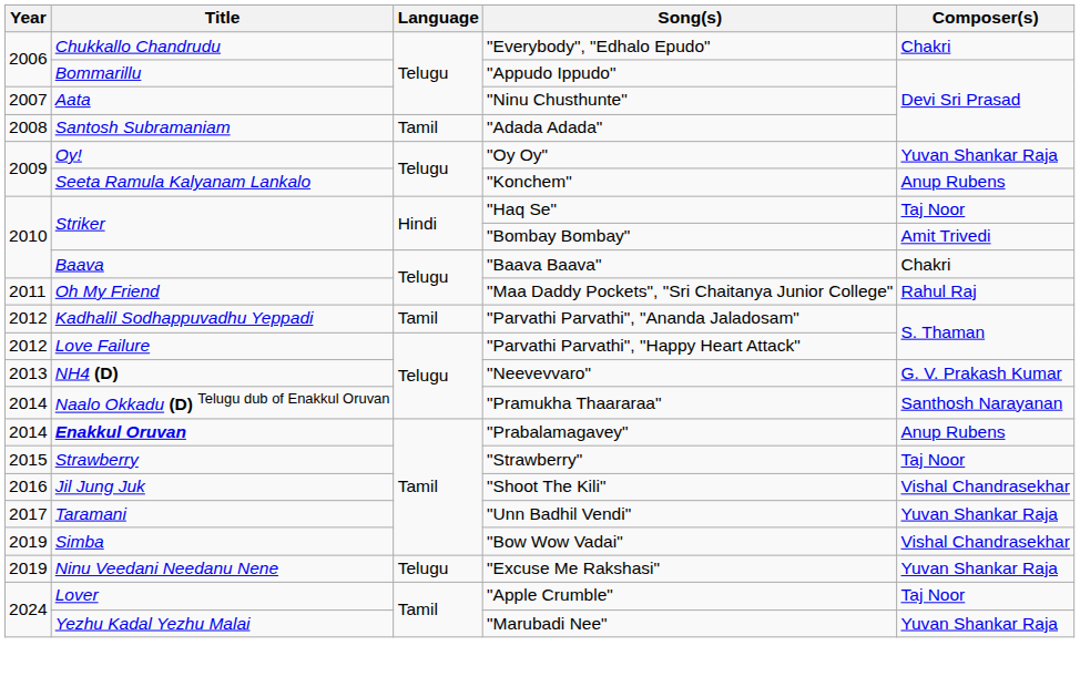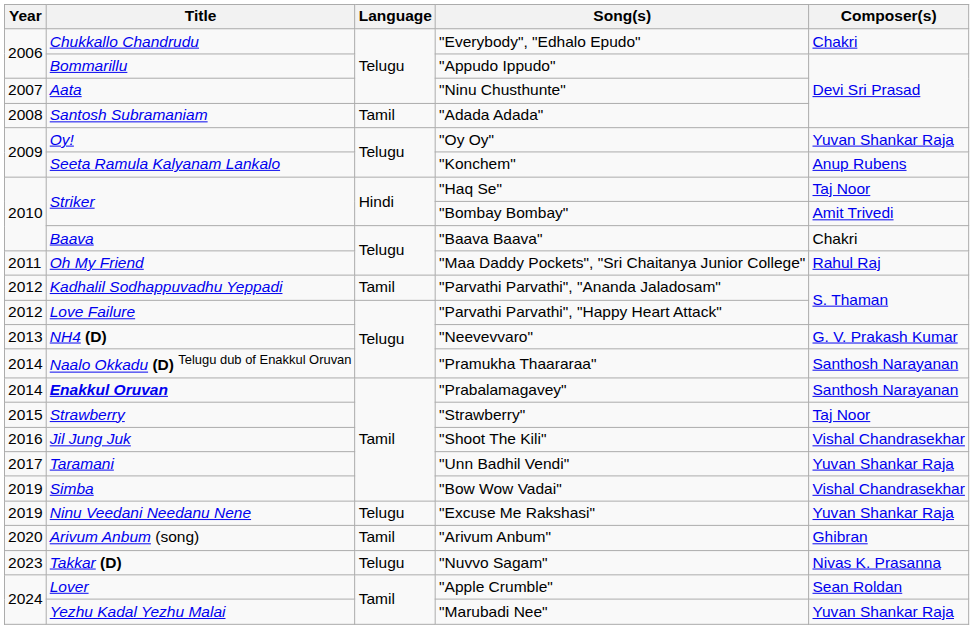 <table class="wikitable sortable collapsible">
 <tr>
 <th>Year</th>
 <th>Title</th>
 <th>Language</th>
 <th>Song(s)</th>
 <th>Composer(s)</th>
 </tr>
 <tr>
 <td rowspan="2">2006</td>
 <td><em><a href='#'>Chukkallo Chandrudu</a></em></td>
 <td rowspan="3">Telugu</td>
 <td>"Everybody", "Edhalo Epudo"</td>
 <td><a href='#'>Chakri</a></td>
 </tr>
 <tr>
 <td><em><a href='#'>Bommarillu</a></em></td>
 <td>"Appudo Ippudo"</td>
 <td rowspan="3"><a href='#'>Devi Sri Prasad</a></td>
 </tr>
 <tr>
 <td>2007</td>
 <td><em><a href='#'>Aata</a></em></td>
 <td>"Ninu Chusthunte"</td>
 </tr>
 <tr>
 <td>2008</td>
 <td><em><a href='#'>Santosh Subramaniam</a></em></td>
 <td>Tamil</td>
 <td>"Adada Adada"</td>
 </tr>
 <tr>
 <td rowspan="2">2009</td>
 <td><em><a href='#'>Oy!</a></em></td>
 <td rowspan="2">Telugu</td>
 <td>"Oy Oy"</td>
 <td><a href='#'>Yuvan Shankar Raja</a></td>
 </tr>
 <tr>
 <td><em><a href='#'>Seeta Ramula Kalyanam Lankalo</a></em></td>
 <td>"Konchem"</td>
 <td><a href='#'>Anup Rubens</a></td>
 </tr>
 <tr>
 <td rowspan="3">2010</td>
 <td rowspan="2"><em><a href='#'>Striker</a></em></td>
 <td rowspan="2">Hindi</td>
 <td>"Haq Se"</td>
 <td><a href='#'>Taj Noor</a></td>
 </tr>
 <tr>
 <td>"Bombay Bombay"</td>
 <td><a href='#'>Amit Trivedi</a></td>
 </tr>
 <tr>
 <td><em><a href='#'>Baava</a></em></td>
 <td rowspan="2">Telugu</td>
 <td>"Baava Baava"</td>
 <td>Chakri</td>
 </tr>
 <tr>
 <td>2011</td>
 <td><em><a href='#'>Oh My Friend</a></em></td>
 <td>"Maa Daddy Pockets", "Sri Chaitanya Junior College"</td>
 <td><a href='#'>Rahul Raj</a></td>
 </tr>
 <tr>
 <td>2012</td>
 <td><em><a href='#'>Kadhalil Sodhappuvadhu Yeppadi</a></em></td>
 <td>Tamil</td>
 <td>"Parvathi Parvathi", "Ananda Jaladosam"</td>
 <td rowspan="2"><a href='#'>S. Thaman</a></td>
 </tr>
 <tr>
 <td>2012</td>
 <td><em><a href='#'>Love Failure</a></em></td>
 <td rowspan="3">Telugu</td>
 <td>"Parvathi Parvathi", "Happy Heart Attack"</td>
 </tr>
 <tr>
 <td>2013</td>
 <td><em><a href='#'>NH4</a></em> <strong>(D)</strong></td>
 <td>"Neevevvaro"</td>
 <td><a href='#'>G. V. Prakash Kumar</a></td>
 </tr>
 <tr>
 <td>2014</td>
 <td><em><a href='#'>Naalo Okkadu</a></em> <strong>(D)</strong> <sup>Telugu dub of Enakkul Oruvan</sup></td>
 <td>"Pramukha Thaararaa"</td>
 <td><a href='#'>Santhosh Narayanan</a></td>
 </tr>
 <tr>
 <td>2014</td>
 <td><strong><em><a href='#'>Enakkul Oruvan</a></em></strong></td>
 <td rowspan="5">Tamil</td>
 <td>"Prabalamagavey"</td>
-<td><a href='#'>Anup Rubens</a></td>
+<td><a href='#'>Santhosh Narayanan</a></td>
 </tr>
 <tr>
 <td>2015</td>
 <td><em><a href='#'>Strawberry</a></em></td>
 <td>"Strawberry"</td>
 <td><a href='#'>Taj Noor</a></td>
 </tr>
 <tr>
 <td>2016</td>
 <td><em><a href='#'>Jil Jung Juk</a></em></td>
 <td>"Shoot The Kili"</td>
 <td><a href='#'>Vishal Chandrasekhar</a></td>
 </tr>
 <tr>
 <td>2017</td>
 <td><em><a href='#'>Taramani</a></em></td>
 <td>"Unn Badhil Vendi"</td>
 <td><a href='#'>Yuvan Shankar Raja</a></td>
 </tr>
 <tr>
 <td>2019</td>
 <td><em><a href='#'>Simba</a></em></td>
 <td>"Bow Wow Vadai"</td>
 <td><a href='#'>Vishal Chandrasekhar</a></td>
 </tr>
 <tr>
 <td>2019</td>
 <td><em><a href='#'>Ninu Veedani Needanu Nene</a></em></td>
 <td>Telugu</td>
 <td>"Excuse Me Rakshasi"</td>
 <td><a href='#'>Yuvan Shankar Raja</a></td>
 </tr>
 <tr>
+<td>2020</td>
+<td><em><a href='#'>Arivum Anbum</a></em> (song)</td>
+<td>Tamil</td>
+<td>"Arivum Anbum"</td>
+<td><a href='#'>Ghibran</a></td>
+</tr>
+<tr>
+<td>2023</td>
+<td><em><a href='#'>Takkar</a></em> <strong>(D)</strong></td>
+<td>Telugu</td>
+<td>"Nuvvo Sagam"</td>
+<td><a href='#'>Nivas K. Prasanna</a></td>
+</tr>
+<tr>
 <td rowspan="2">2024</td>
 <td><em><a href='#'>Lover</a></em></td>
 <td rowspan="2">Tamil</td>
 <td>"Apple Crumble"</td>
-<td><a href='#'>Taj Noor</a></td>
+<td><a href='#'>Sean Roldan</a></td>
 </tr>
 <tr>
 <td><em><a href='#'>Yezhu Kadal Yezhu Malai</a></em></td>
 <td>"Marubadi Nee"</td>
 <td><a href='#'>Yuvan Shankar Raja</a></td>
 </tr>
 </table>
